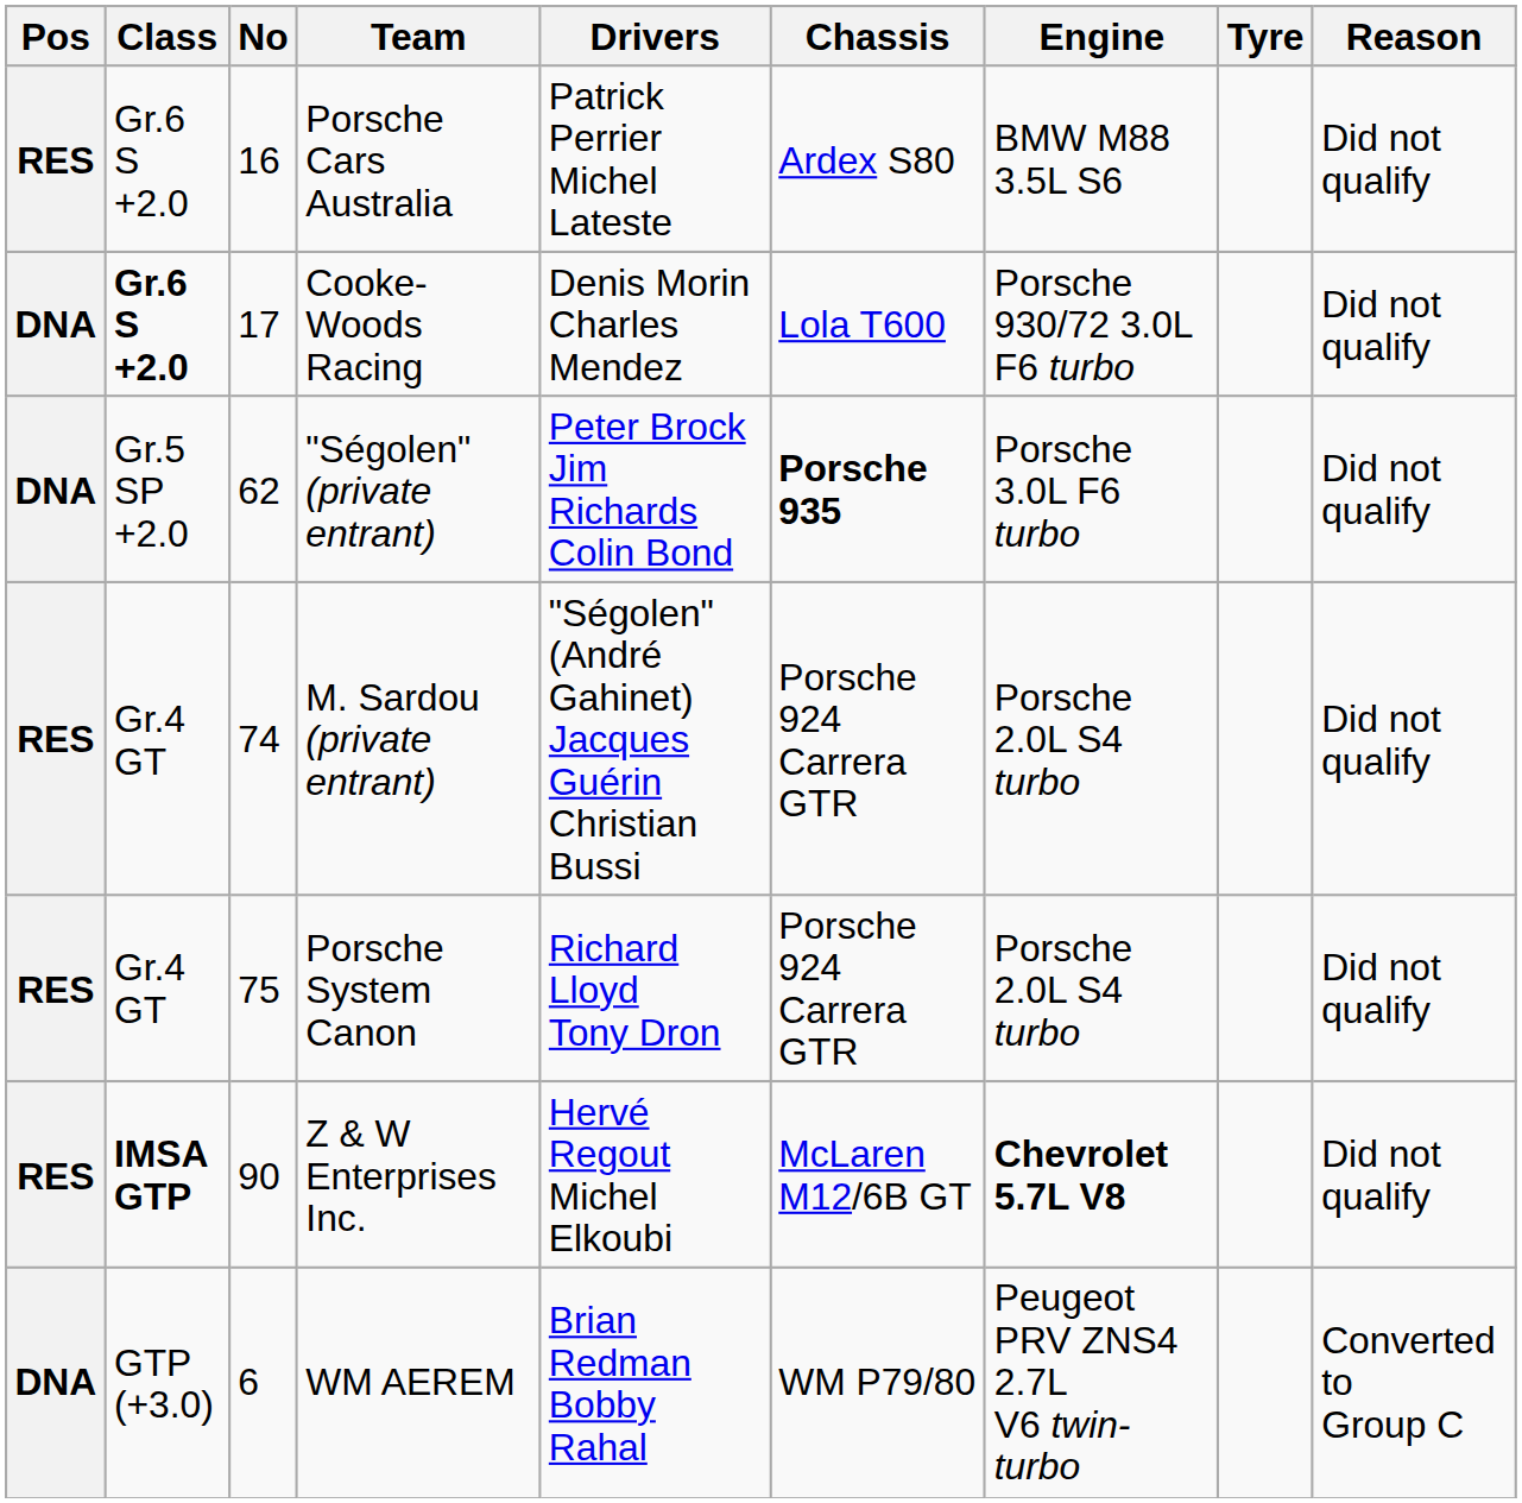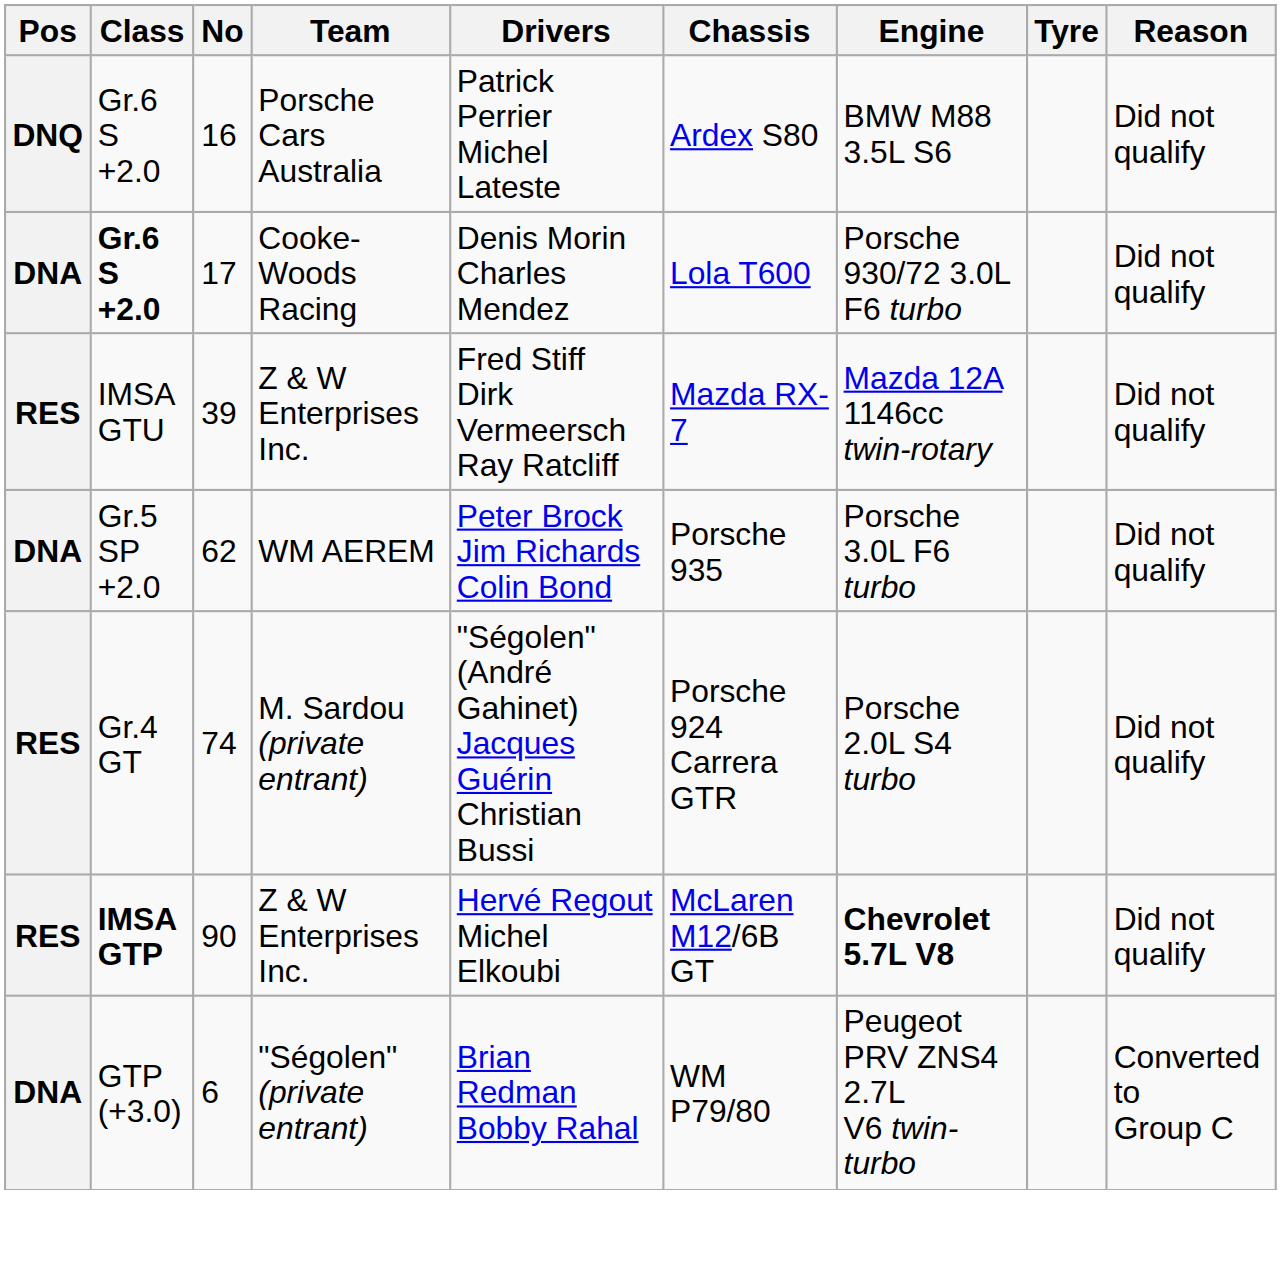 <table class="wikitable" style="font-size: 95%;">
 <tr>
 <th>Pos</th>
 <th>Class</th>
 <th>No</th>
 <th>Team</th>
 <th>Drivers</th>
 <th>Chassis</th>
 <th>Engine</th>
 <th>Tyre</th>
 <th>Reason</th>
 </tr>
 <tr>
-<th>RES</th>
+<th>DNQ</th>
 <td>Gr.6<br>S +2.0</td>
 <td>16</td>
 <td> Porsche Cars Australia</td>
 <td> Patrick Perrier<br> Michel Lateste</td>
 <td><a href='#'>Ardex</a> S80</td>
 <td>BMW M88 3.5L S6</td>
 <td></td>
 <td>Did not qualify</td>
 </tr>
 <tr>
 <th>DNA</th>
 <td><strong>Gr.6<br>S +2.0</strong></td>
 <td>17</td>
 <td> Cooke-Woods Racing</td>
 <td> Denis Morin<br> Charles Mendez</td>
 <td><a href='#'>Lola T600</a></td>
 <td>Porsche 930/72 3.0L<br> F6 <em>turbo</em></td>
 <td></td>
 <td>Did not qualify</td>
 </tr>
 <tr>
+<th>RES</th>
+<td>IMSA<br>GTU</td>
+<td>39</td>
+<td> Z & W Enterprises Inc.</td>
+<td> Fred Stiff<br> Dirk Vermeersch <br> Ray Ratcliff</td>
+<td><a href='#'>Mazda RX-7</a></td>
+<td><a href='#'>Mazda 12A</a> 1146cc<br> <em>twin-rotary</em></td>
+<td></td>
+<td>Did not qualify</td>
+</tr>
+<tr>
 <th>DNA</th>
 <td>Gr.5<br>SP +2.0</td>
 <td>62</td>
-<td> "Ségolen"<br><em>(private entrant)</em></td>
+<td> WM AEREM</td>
 <td> <a href='#'>Peter Brock</a> <br> <a href='#'>Jim Richards</a><br> <a href='#'>Colin Bond</a></td>
-<td><strong>Porsche 935</strong></td>
+<td>Porsche 935</td>
 <td>Porsche 3.0L F6 <em>turbo</em></td>
 <td></td>
 <td>Did not qualify</td>
 </tr>
 <tr>
 <th>RES</th>
 <td>Gr.4<br>GT</td>
 <td>74</td>
 <td> M. Sardou<br><em>(private entrant)</em></td>
 <td> "Ségolen" (André Gahinet)<br> <a href='#'>Jacques Guérin</a> <br> Christian Bussi</td>
-<td>Porsche 924 Carrera GTR</td>
-<td>Porsche 2.0L S4 <em>turbo</em></td>
-<td></td>
-<td>Did not qualify</td>
-</tr>
-<tr>
-<th>RES</th>
-<td>Gr.4<br>GT</td>
-<td>75</td>
-<td> Porsche System Canon</td>
-<td> <a href='#'>Richard Lloyd</a><br> <a href='#'>Tony Dron</a></td>
 <td>Porsche 924 Carrera GTR</td>
 <td>Porsche 2.0L S4 <em>turbo</em></td>
 <td></td>
 <td>Did not qualify</td>
 </tr>
 <tr>
 <th>RES</th>
 <td><strong>IMSA<br>GTP</strong></td>
 <td>90</td>
 <td> Z & W Enterprises Inc.</td>
 <td> <a href='#'>Hervé Regout</a><br> Michel Elkoubi</td>
 <td><a href='#'>McLaren M12</a>/6B GT</td>
 <td><strong>Chevrolet 5.7L V8</strong></td>
 <td></td>
 <td>Did not qualify</td>
 </tr>
 <tr>
 <th>DNA</th>
 <td>GTP<br>(+3.0)</td>
 <td>6</td>
-<td> WM AEREM</td>
+<td> "Ségolen"<br><em>(private entrant)</em></td>
 <td> <a href='#'>Brian Redman</a><br> <a href='#'>Bobby Rahal</a></td>
 <td>WM P79/80</td>
 <td>Peugeot PRV ZNS4 2.7L<br> V6 <em>twin-turbo</em></td>
 <td></td>
 <td>Converted to<br>Group C</td>
 </tr>
 </table>
